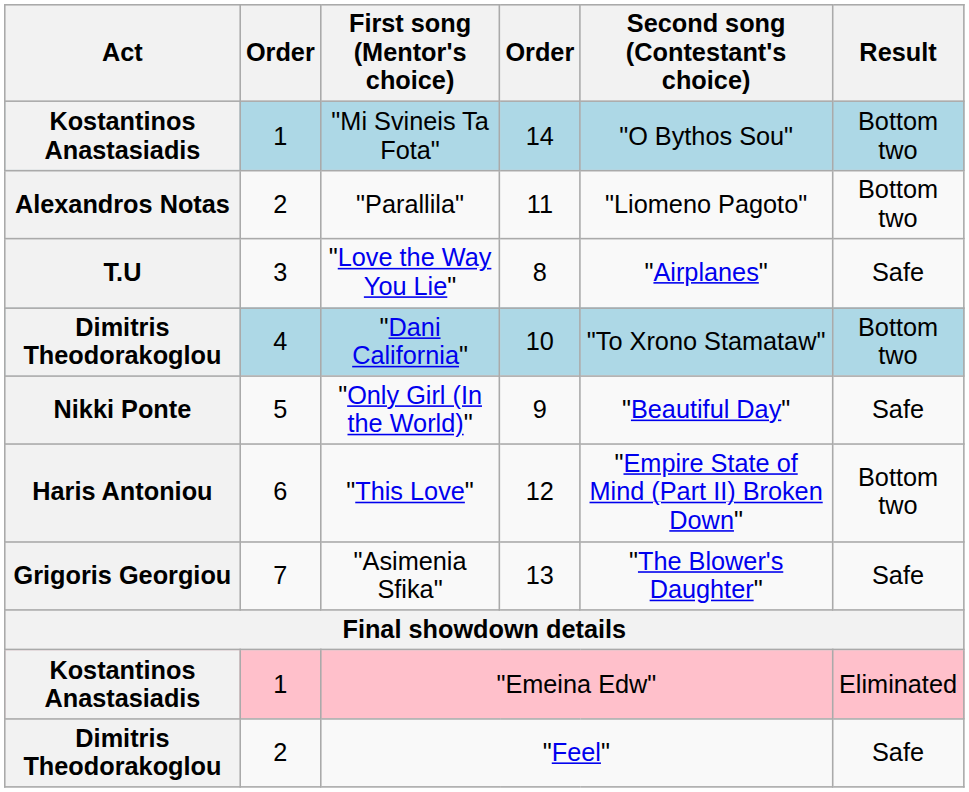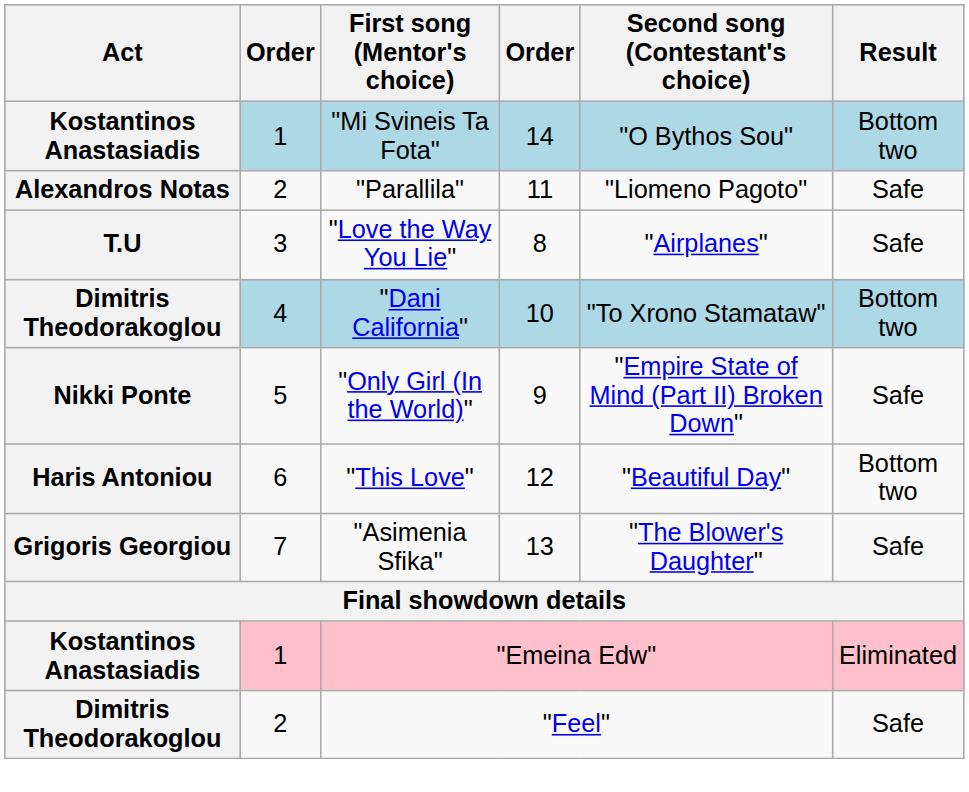 <table class="wikitable plainrowheaders" style="text-align:center;">
 <tr>
 <th scope="col">Act</th>
 <th scope="col">Order</th>
 <th scope="col">First song (Mentor's choice)</th>
 <th scope="col">Order</th>
 <th scope="col">Second song (Contestant's choice)</th>
 <th scope="col">Result</th>
 </tr>
 <tr style="background:lightblue;">
 <th scope="row">Kostantinos Anastasiadis</th>
 <td>1</td>
 <td>"Mi Svineis Ta Fota"</td>
 <td>14</td>
 <td>"O Bythos Sou"</td>
 <td>Bottom two</td>
 </tr>
 <tr>
 <th scope="row">Alexandros Notas</th>
 <td>2</td>
 <td>"Parallila"</td>
 <td>11</td>
 <td>"Liomeno Pagoto"</td>
-<td>Bottom two</td>
+<td>Safe</td>
 </tr>
 <tr>
 <th scope="row">T.U</th>
 <td>3</td>
 <td>"<a href='#'>Love the Way You Lie</a>"</td>
 <td>8</td>
 <td>"<a href='#'>Airplanes</a>"</td>
 <td>Safe</td>
 </tr>
 <tr style="background:lightblue;">
 <th scope="row">Dimitris Theodorakoglou</th>
 <td>4</td>
 <td>"<a href='#'>Dani California</a>"</td>
 <td>10</td>
 <td>"To Xrono Stamataw"</td>
 <td>Bottom two</td>
 </tr>
 <tr>
 <th scope="row">Nikki Ponte</th>
 <td>5</td>
 <td>"<a href='#'>Only Girl (In the World)</a>"</td>
 <td>9</td>
-<td>"<a href='#'>Beautiful Day</a>"</td>
+<td>"<a href='#'>Empire State of Mind (Part II) Broken Down</a>"</td>
 <td>Safe</td>
 </tr>
 <tr>
 <th scope="row">Haris Antoniou</th>
 <td>6</td>
 <td>"<a href='#'>This Love</a>"</td>
 <td>12</td>
-<td>"<a href='#'>Empire State of Mind (Part II) Broken Down</a>"</td>
+<td>"<a href='#'>Beautiful Day</a>"</td>
 <td>Bottom two</td>
 </tr>
 <tr>
 <th scope="row">Grigoris Georgiou</th>
 <td>7</td>
 <td>"Asimenia Sfika"</td>
 <td>13</td>
 <td>"<a href='#'>The Blower's Daughter</a>"</td>
 <td>Safe</td>
 </tr>
 <tr>
 <th scope="col" colspan="7">Final showdown details</th>
 </tr>
 <tr style="background:pink;">
 <th scope="row">Kostantinos Anastasiadis</th>
 <td>1</td>
 <td colspan="3">"Emeina Edw"</td>
 <td>Eliminated</td>
 </tr>
 <tr>
 <th scope="row">Dimitris Theodorakoglou</th>
 <td>2</td>
 <td colspan="3">"<a href='#'>Feel</a>"</td>
 <td>Safe</td>
 </tr>
 </table>
